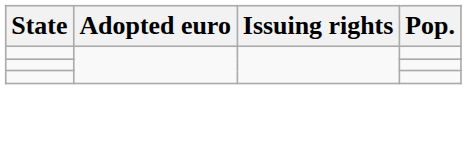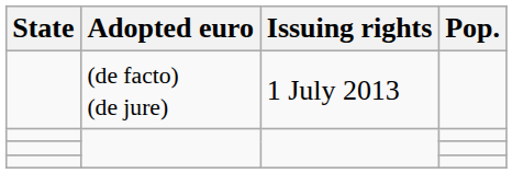 <table class="wikitable" style="float:right">
 <tr>
 <th>State</th>
 <th>Adopted euro</th>
 <th>Issuing rights</th>
 <th>Pop.</th>
+</tr>
+<tr>
+<td></td>
+<td> <small>(de facto)</small><br> <small>(de jure)</small></td>
+<td>1 July 2013</td>
+<td align="right"></td>
 </tr>
 <tr>
 <td></td>
 <td rowspan="3"></td>
 <td rowspan="3"></td>
 <td align="right"></td>
 </tr>
 <tr>
 <td></td>
 <td style=text-align:right></td>
 </tr>
 <tr>
 <td></td>
 <td style=text-align:right></td>
 </tr>
 </table>
